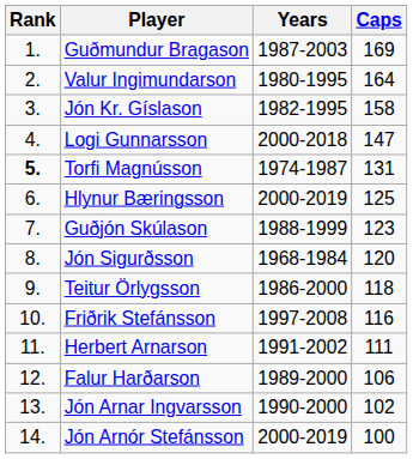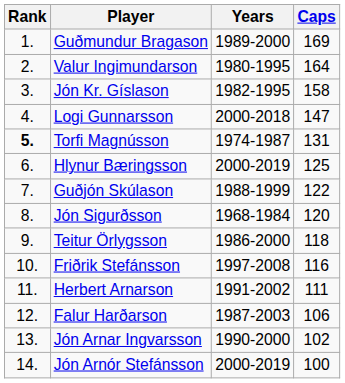 <table class="wikitable sortable" style="text-align: center;">
 <tr>
 <th>Rank</th>
 <th class="unsortable">Player</th>
 <th>Years</th>
 <th><a href='#'>Caps</a></th>
 </tr>
 <tr>
 <td>1.</td>
 <td style="text-align: left;"><a href='#'>Guðmundur Bragason</a></td>
-<td>1987-2003</td>
+<td>1989-2000</td>
 <td>169</td>
 </tr>
 <tr>
 <td>2.</td>
 <td style="text-align: left;"><a href='#'>Valur Ingimundarson</a></td>
 <td>1980-1995</td>
 <td>164</td>
 </tr>
 <tr>
 <td>3.</td>
 <td style="text-align: left;"><a href='#'>Jón Kr. Gíslason</a></td>
 <td>1982-1995</td>
 <td>158</td>
 </tr>
 <tr>
 <td>4.</td>
 <td style="text-align: left;"><a href='#'>Logi Gunnarsson</a></td>
 <td>2000-2018</td>
 <td>147</td>
 </tr>
 <tr>
 <td><strong>5.</strong></td>
 <td style="text-align: left;"><a href='#'>Torfi Magnússon</a></td>
 <td>1974-1987</td>
 <td>131</td>
 </tr>
 <tr>
 <td>6.</td>
 <td style="text-align: left;"><a href='#'>Hlynur Bæringsson</a></td>
 <td>2000-2019</td>
 <td>125</td>
 </tr>
 <tr>
 <td>7.</td>
 <td style="text-align: left;"><a href='#'>Guðjón Skúlason</a></td>
 <td>1988-1999</td>
-<td>123</td>
+<td>122</td>
 </tr>
 <tr>
 <td>8.</td>
 <td style="text-align: left;"><a href='#'>Jón Sigurðsson</a></td>
 <td>1968-1984</td>
 <td>120</td>
 </tr>
 <tr>
 <td>9.</td>
 <td style="text-align: left;"><a href='#'>Teitur Örlygsson</a></td>
 <td>1986-2000</td>
 <td>118</td>
 </tr>
 <tr>
 <td>10.</td>
 <td style="text-align: left;"><a href='#'>Friðrik Stefánsson</a></td>
 <td>1997-2008</td>
 <td>116</td>
 </tr>
 <tr>
 <td>11.</td>
 <td style="text-align: left;"><a href='#'>Herbert Arnarson</a></td>
 <td>1991-2002</td>
 <td>111</td>
 </tr>
 <tr>
 <td>12.</td>
 <td style="text-align: left;"><a href='#'>Falur Harðarson</a></td>
-<td>1989-2000</td>
+<td>1987-2003</td>
 <td>106</td>
 </tr>
 <tr>
 <td>13.</td>
 <td style="text-align: left;"><a href='#'>Jón Arnar Ingvarsson</a></td>
 <td>1990-2000</td>
 <td>102</td>
 </tr>
 <tr>
 <td>14.</td>
 <td style="text-align: left;"><a href='#'>Jón Arnór Stefánsson</a></td>
 <td>2000-2019</td>
 <td>100</td>
 </tr>
 </table>
